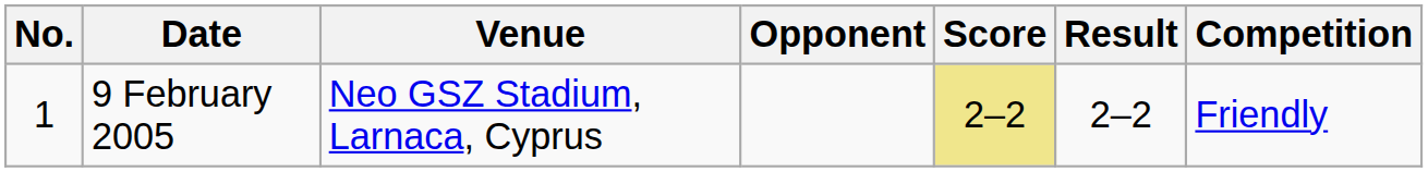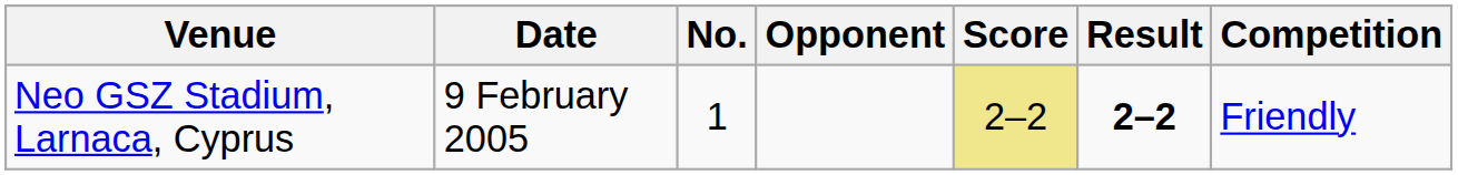 <table class="wikitable sortable">
 <tr>
+<th scope="col">Venue</th>
+<th scope="col">Date</th>
 <th scope="col">No.</th>
-<th scope="col">Date</th>
-<th scope="col">Venue</th>
 <th scope="col">Opponent</th>
 <th scope="col">Score</th>
 <th scope="col">Result</th>
 <th scope="col">Competition</th>
 </tr>
 <tr>
+<td><a href='#'>Neo GSZ Stadium</a>, <a href='#'>Larnaca</a>, Cyprus</td>
+<td>9 February 2005</td>
 <td align="center">1</td>
-<td>9 February 2005</td>
-<td><a href='#'>Neo GSZ Stadium</a>, <a href='#'>Larnaca</a>, Cyprus</td>
 <td></td>
 <td align="center" style="background: khaki;">2–2</td>
-<td align="center">2–2</td>
+<td align="center"><strong>2–2</strong></td>
 <td><a href='#'>Friendly</a></td>
 </tr>
 </table>
